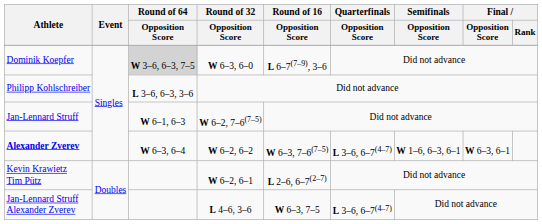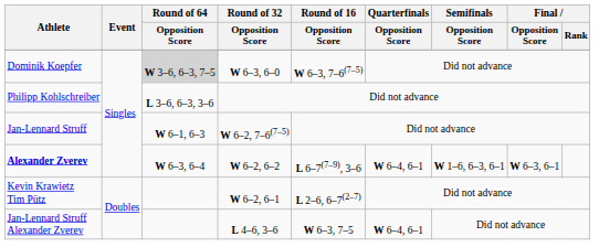 <table class=wikitable style="font-size:90%">
 <tr>
 <th rowspan="2">Athlete</th>
 <th rowspan="2">Event</th>
 <th>Round of 64</th>
 <th>Round of 32</th>
 <th>Round of 16</th>
 <th>Quarterfinals</th>
 <th>Semifinals</th>
 <th colspan=2>Final / </th>
 </tr>
 <tr style="font-size:95%">
 <th>Opposition<br>Score</th>
 <th>Opposition<br>Score</th>
 <th>Opposition<br>Score</th>
 <th>Opposition<br>Score</th>
 <th>Opposition<br>Score</th>
 <th>Opposition<br>Score</th>
 <th>Rank</th>
 </tr>
 <tr align=center>
 </tr>
 <tr align=center>
 <td align=left><a href='#'>Dominik Koepfer</a></td>
 <td align=left rowspan="4"><a href='#'>Singles</a></td>
 <td style="background: lightgrey;"><br><strong>W</strong> 3–6, 6–3, 7–5</td>
 <td><br><strong>W</strong> 6–3, 6–0</td>
-<td><br><strong>L</strong> 6–7<sup>(7–9)</sup>, 3–6</td>
+<td><br><strong>W</strong> 6–3, 7–6<sup>(7–5)</sup></td>
 <td colspan=4>Did not advance</td>
 </tr>
 <tr align=center>
 <td align=left><a href='#'>Philipp Kohlschreiber</a></td>
 <td><br><strong>L</strong> 3–6, 6–3, 3–6</td>
 <td colspan=6>Did not advance</td>
 </tr>
 <tr align=center>
 <td align=left><a href='#'>Jan-Lennard Struff</a></td>
 <td><br><strong>W</strong> 6–1, 6–3</td>
 <td><br><strong>W</strong> 6–2, 7–6<sup>(7–5)</sup></td>
 <td colspan=5>Did not advance</td>
 </tr>
 <tr align=center>
 <td align=left><strong><a href='#'>Alexander Zverev</a></strong></td>
 <td><br><strong>W</strong> 6–3, 6–4</td>
 <td><br><strong>W</strong> 6–2, 6–2</td>
-<td><br><strong>W</strong> 6–3, 7–6<sup>(7–5)</sup></td>
-<td><br><strong>L</strong> 3–6, 6–7<sup>(4–7)</sup></td>
+<td><br><strong>L</strong> 6–7<sup>(7–9)</sup>, 3–6</td>
+<td><br><strong>W</strong> 6–4, 6–1</td>
 <td><br><strong>W</strong> 1–6, 6–3, 6–1</td>
 <td><br><strong>W</strong> 6–3, 6–1</td>
 <td></td>
 </tr>
 <tr align=center>
 <td align=left><a href='#'>Kevin Krawietz</a><br><a href='#'>Tim Pütz</a></td>
 <td align=left rowspan="2"><a href='#'>Doubles</a></td>
 <td></td>
 <td><br><strong>W</strong> 6–2, 6–1</td>
 <td><br><strong>L</strong> 2–6, 6–7<sup>(2–7)</sup></td>
 <td colspan=4>Did not advance</td>
 </tr>
 <tr align=center>
 <td align=left><a href='#'>Jan-Lennard Struff</a><br><a href='#'>Alexander Zverev</a></td>
 <td></td>
 <td><br><strong>L</strong> 4–6, 3–6</td>
 <td><br><strong>W</strong> 6–3, 7–5</td>
-<td><br><strong>L</strong> 3–6, 6–7<sup>(4–7)</sup></td>
+<td><br><strong>W</strong> 6–4, 6–1</td>
 <td colspan=3>Did not advance</td>
 </tr>
 </table>
